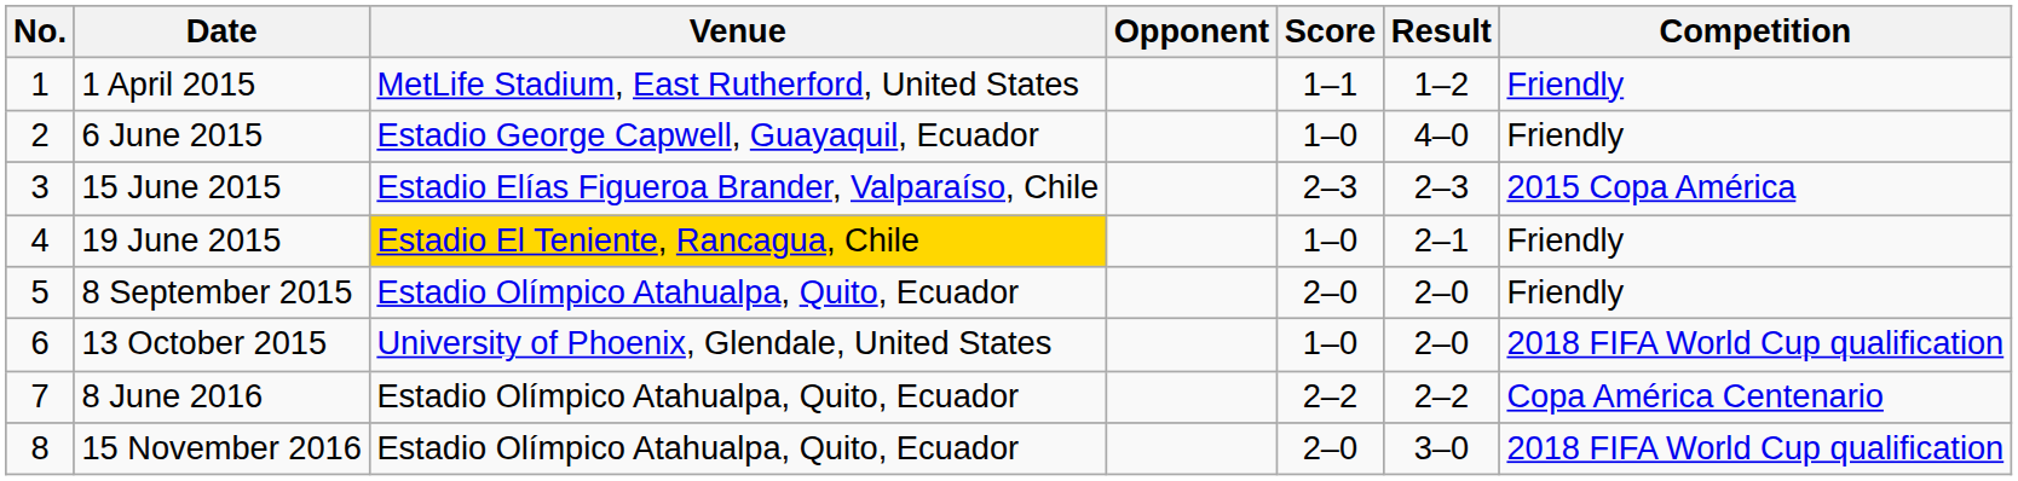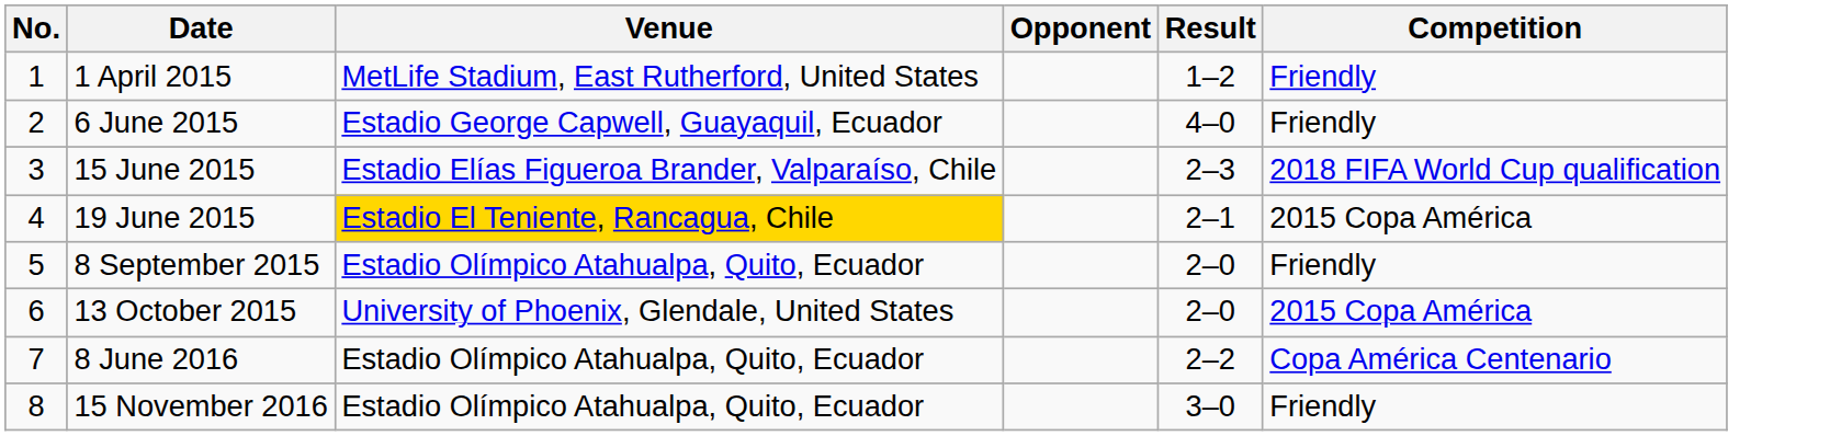 <table class="wikitable sortable">
 <tr>
 <th scope="col">No.</th>
 <th scope="col">Date</th>
 <th scope="col">Venue</th>
 <th scope="col">Opponent</th>
-<th scope="col">Score</th>
 <th scope="col">Result</th>
 <th scope="col">Competition</th>
 </tr>
 <tr>
 <td style="text-align:center">1</td>
 <td>1 April 2015</td>
 <td><a href='#'>MetLife Stadium</a>, <a href='#'>East Rutherford</a>, United States</td>
 <td></td>
-<td style="text-align:center">1–1</td>
 <td style="text-align:center">1–2</td>
 <td><a href='#'>Friendly</a></td>
 </tr>
 <tr>
 <td style="text-align:center">2</td>
 <td>6 June 2015</td>
 <td><a href='#'>Estadio George Capwell</a>, <a href='#'>Guayaquil</a>, Ecuador</td>
 <td></td>
-<td style="text-align:center">1–0</td>
 <td style="text-align:center">4–0</td>
 <td>Friendly</td>
 </tr>
 <tr>
 <td style="text-align:center">3</td>
 <td>15 June 2015</td>
 <td><a href='#'>Estadio Elías Figueroa Brander</a>, <a href='#'>Valparaíso</a>, Chile</td>
 <td></td>
 <td style="text-align:center">2–3</td>
-<td style="text-align:center">2–3</td>
-<td><a href='#'>2015 Copa América</a></td>
+<td><a href='#'>2018 FIFA World Cup qualification</a></td>
 </tr>
 <tr>
 <td style="text-align:center">4</td>
 <td>19 June 2015</td>
 <td style="background: gold;"><a href='#'>Estadio El Teniente</a>, <a href='#'>Rancagua</a>, Chile</td>
 <td></td>
-<td style="text-align:center">1–0</td>
 <td style="text-align:center">2–1</td>
-<td>Friendly</td>
+<td>2015 Copa América</td>
 </tr>
 <tr>
 <td style="text-align:center">5</td>
 <td>8 September 2015</td>
 <td><a href='#'>Estadio Olímpico Atahualpa</a>, <a href='#'>Quito</a>, Ecuador</td>
 <td></td>
-<td style="text-align:center">2–0</td>
 <td style="text-align:center">2–0</td>
 <td>Friendly</td>
 </tr>
 <tr>
 <td style="text-align:center">6</td>
 <td>13 October 2015</td>
 <td><a href='#'>University of Phoenix</a>, Glendale, United States</td>
 <td></td>
-<td style="text-align:center">1–0</td>
 <td style="text-align:center">2–0</td>
-<td><a href='#'>2018 FIFA World Cup qualification</a></td>
+<td><a href='#'>2015 Copa América</a></td>
 </tr>
 <tr>
 <td style="text-align:center">7</td>
 <td>8 June 2016</td>
 <td>Estadio Olímpico Atahualpa, Quito, Ecuador</td>
 <td></td>
-<td style="text-align:center">2–2</td>
 <td style="text-align:center">2–2</td>
 <td><a href='#'>Copa América Centenario</a></td>
 </tr>
 <tr>
 <td style="text-align:center">8</td>
 <td>15 November 2016</td>
 <td>Estadio Olímpico Atahualpa, Quito, Ecuador</td>
 <td></td>
-<td style="text-align:center">2–0</td>
 <td style="text-align:center">3–0</td>
-<td><a href='#'>2018 FIFA World Cup qualification</a></td>
+<td>Friendly</td>
 </tr>
 </table>
